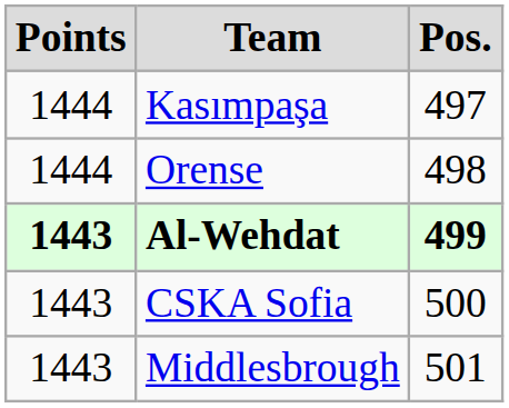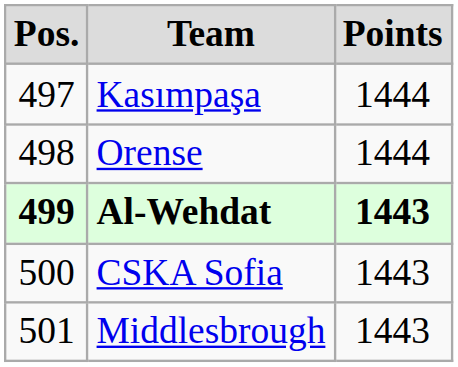 <table class="wikitable" style="text-align: center;">
 <tr>
+<th style="background:#DCDCDC">Pos.</th>
+<th style="background:#DCDCDC">Team</th>
 <th style="background:#DCDCDC">Points</th>
-<th style="background:#DCDCDC">Team</th>
-<th style="background:#DCDCDC">Pos.</th>
 </tr>
 <tr>
+<td align=center>497</td>
+<td align=left> <a href='#'>Kasımpaşa</a></td>
 <td align=center>1444</td>
-<td align=left> <a href='#'>Kasımpaşa</a></td>
-<td align=center>497</td>
 </tr>
 <tr>
+<td align=center>498</td>
+<td align=left> <a href='#'>Orense</a></td>
 <td align=center>1444</td>
-<td align=left> <a href='#'>Orense</a></td>
-<td align=center>498</td>
 </tr>
 <tr style="background:#dfd;">
+<td align=center><strong>499</strong></td>
+<td align=left> <strong>Al-Wehdat</strong></td>
 <td align=center><strong>1443</strong></td>
-<td align=left> <strong>Al-Wehdat</strong></td>
-<td align=center><strong>499</strong></td>
 </tr>
 <tr>
+<td align=center>500</td>
+<td align=left> <a href='#'>CSKA Sofia</a></td>
 <td align=center>1443</td>
-<td align=left> <a href='#'>CSKA Sofia</a></td>
-<td align=center>500</td>
 </tr>
 <tr>
+<td align=center>501</td>
+<td align=left> <a href='#'>Middlesbrough</a></td>
 <td align=center>1443</td>
-<td align=left> <a href='#'>Middlesbrough</a></td>
-<td align=center>501</td>
 </tr>
 </table>
